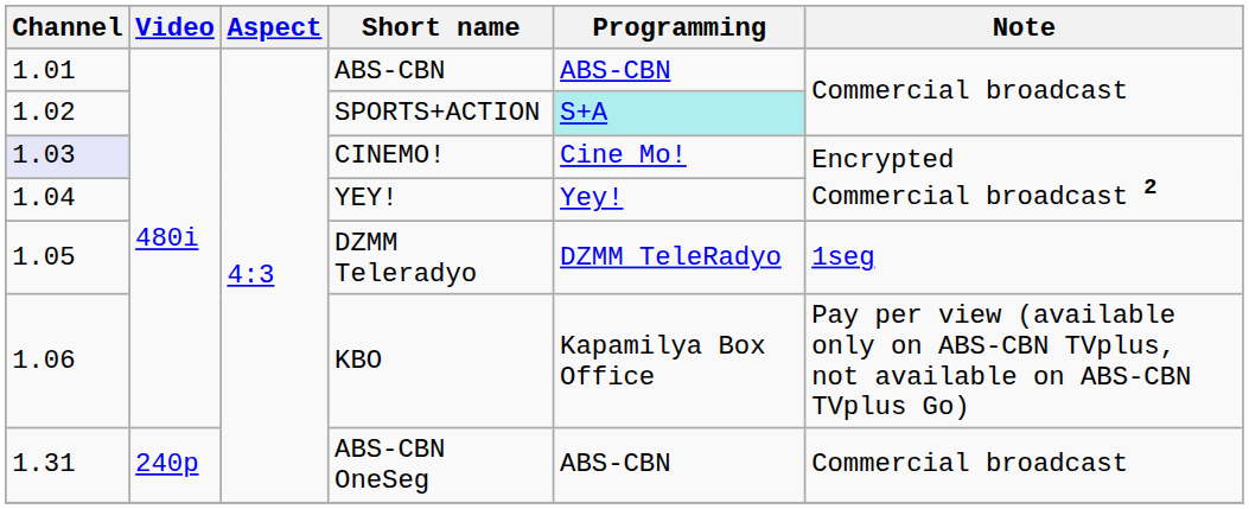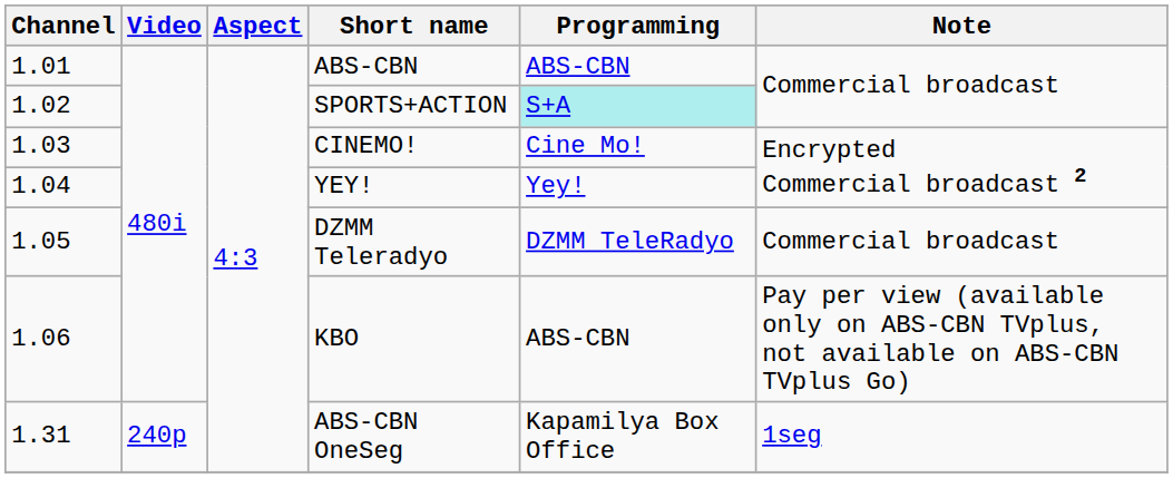 <table class="wikitable">
 <tr ABS>
 <th>Channel</th>
 <th><a href='#'>Video</a></th>
 <th><a href='#'>Aspect</a></th>
 <th>Short name</th>
 <th>Programming</th>
 <th>Note</th>
 </tr>
 <tr>
 <td>1.01</td>
 <td rowspan=6><a href='#'>480i</a></td>
 <td rowspan="7"><a href='#'>4:3</a></td>
 <td>ABS-CBN</td>
 <td><a href='#'>ABS-CBN</a></td>
 <td rowspan="2">Commercial broadcast</td>
 </tr>
 <tr>
 <td>1.02</td>
 <td>SPORTS+ACTION</td>
 <td style="background: paleturquoise;"><a href='#'>S+A</a></td>
 </tr>
 <tr>
-<td style="background: lavender;">1.03</td>
+<td>1.03</td>
 <td>CINEMO!</td>
 <td><a href='#'>Cine Mo!</a></td>
 <td rowspan=2>Encrypted<br>Commercial broadcast <sup><strong>2</strong></sup></td>
 </tr>
 <tr>
 <td>1.04</td>
 <td>YEY!</td>
 <td><a href='#'>Yey!</a></td>
 </tr>
 <tr>
 <td>1.05</td>
 <td>DZMM Teleradyo</td>
 <td><a href='#'>DZMM TeleRadyo</a></td>
-<td><a href='#'>1seg</a></td>
+<td>Commercial broadcast</td>
 </tr>
 <tr>
 <td>1.06</td>
 <td>KBO</td>
-<td>Kapamilya Box Office</td>
+<td>ABS-CBN</td>
 <td>Pay per view (available only on ABS-CBN TVplus,<br> not available on ABS-CBN TVplus Go)</td>
 </tr>
 <tr>
 <td>1.31</td>
 <td><a href='#'>240p</a></td>
 <td>ABS-CBN OneSeg</td>
-<td>ABS-CBN</td>
-<td>Commercial broadcast</td>
+<td>Kapamilya Box Office</td>
+<td><a href='#'>1seg</a></td>
 </tr>
 <tr>
 </tr>
 </table>
